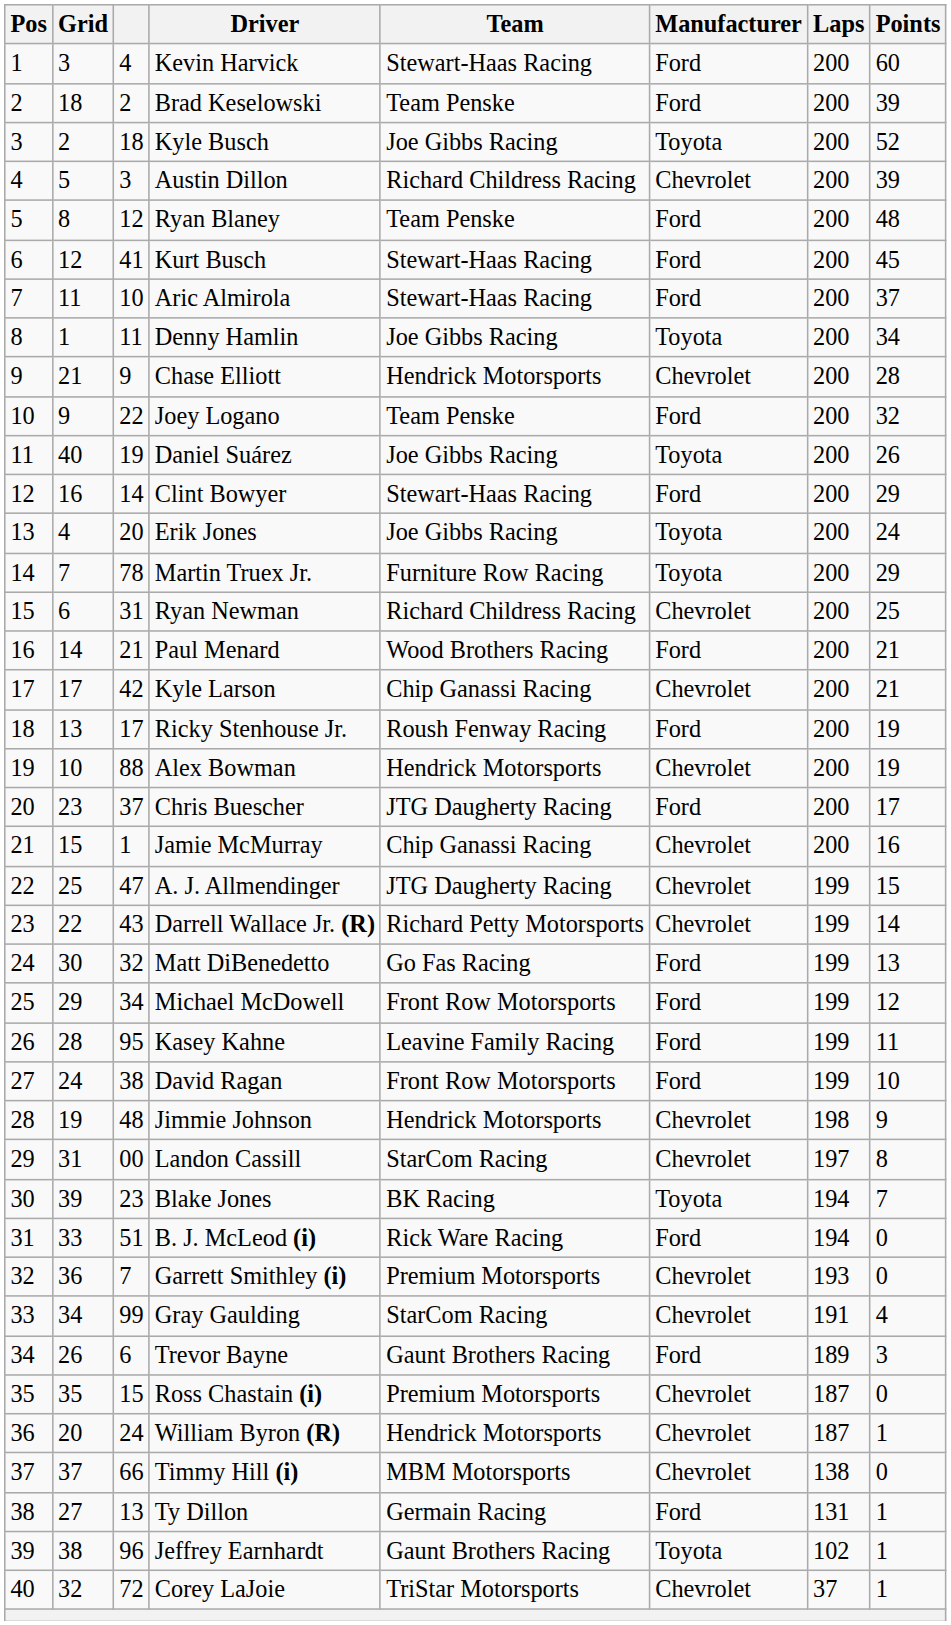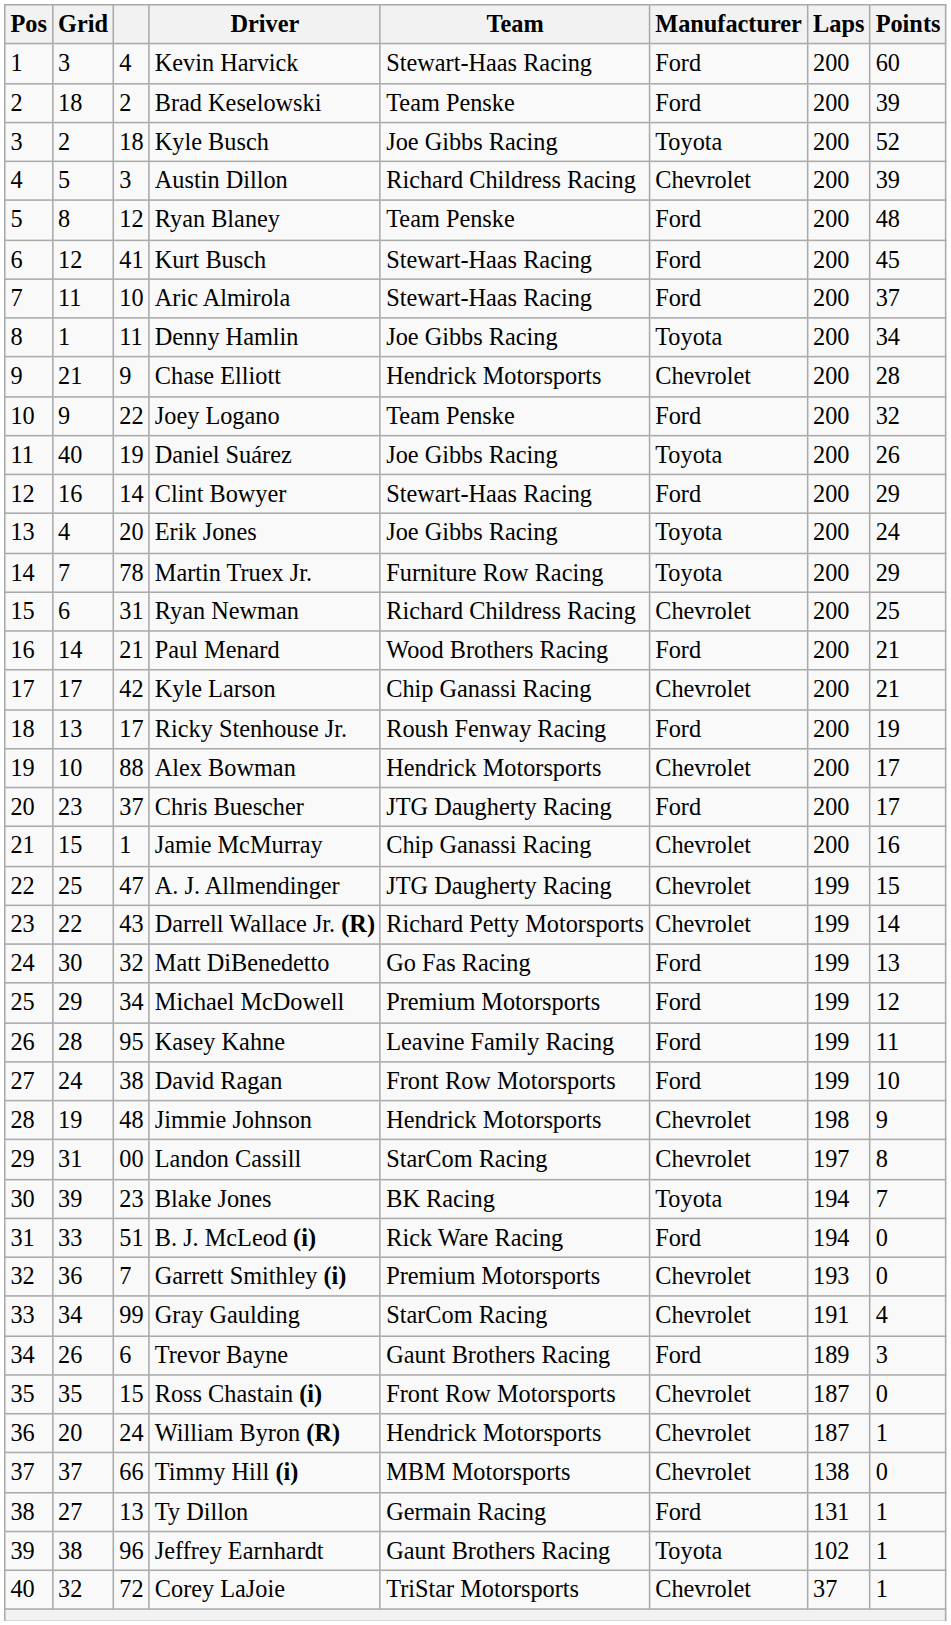 <table class="wikitable" style="font-size:98%">
 <tr>
 <th>Pos</th>
 <th>Grid</th>
 <th></th>
 <th>Driver</th>
 <th>Team</th>
 <th>Manufacturer</th>
 <th>Laps</th>
 <th>Points</th>
 </tr>
 <tr>
 <td>1</td>
 <td>3</td>
 <td>4</td>
 <td>Kevin Harvick</td>
 <td>Stewart-Haas Racing</td>
 <td>Ford</td>
 <td>200</td>
 <td>60</td>
 </tr>
 <tr>
 <td>2</td>
 <td>18</td>
 <td>2</td>
 <td>Brad Keselowski</td>
 <td>Team Penske</td>
 <td>Ford</td>
 <td>200</td>
 <td>39</td>
 </tr>
 <tr>
 <td>3</td>
 <td>2</td>
 <td>18</td>
 <td>Kyle Busch</td>
 <td>Joe Gibbs Racing</td>
 <td>Toyota</td>
 <td>200</td>
 <td>52</td>
 </tr>
 <tr>
 <td>4</td>
 <td>5</td>
 <td>3</td>
 <td>Austin Dillon</td>
 <td>Richard Childress Racing</td>
 <td>Chevrolet</td>
 <td>200</td>
 <td>39</td>
 </tr>
 <tr>
 <td>5</td>
 <td>8</td>
 <td>12</td>
 <td>Ryan Blaney</td>
 <td>Team Penske</td>
 <td>Ford</td>
 <td>200</td>
 <td>48</td>
 </tr>
 <tr>
 <td>6</td>
 <td>12</td>
 <td>41</td>
 <td>Kurt Busch</td>
 <td>Stewart-Haas Racing</td>
 <td>Ford</td>
 <td>200</td>
 <td>45</td>
 </tr>
 <tr>
 <td>7</td>
 <td>11</td>
 <td>10</td>
 <td>Aric Almirola</td>
 <td>Stewart-Haas Racing</td>
 <td>Ford</td>
 <td>200</td>
 <td>37</td>
 </tr>
 <tr>
 <td>8</td>
 <td>1</td>
 <td>11</td>
 <td>Denny Hamlin</td>
 <td>Joe Gibbs Racing</td>
 <td>Toyota</td>
 <td>200</td>
 <td>34</td>
 </tr>
 <tr>
 <td>9</td>
 <td>21</td>
 <td>9</td>
 <td>Chase Elliott</td>
 <td>Hendrick Motorsports</td>
 <td>Chevrolet</td>
 <td>200</td>
 <td>28</td>
 </tr>
 <tr>
 <td>10</td>
 <td>9</td>
 <td>22</td>
 <td>Joey Logano</td>
 <td>Team Penske</td>
 <td>Ford</td>
 <td>200</td>
 <td>32</td>
 </tr>
 <tr>
 <td>11</td>
 <td>40</td>
 <td>19</td>
 <td>Daniel Suárez</td>
 <td>Joe Gibbs Racing</td>
 <td>Toyota</td>
 <td>200</td>
 <td>26</td>
 </tr>
 <tr>
 <td>12</td>
 <td>16</td>
 <td>14</td>
 <td>Clint Bowyer</td>
 <td>Stewart-Haas Racing</td>
 <td>Ford</td>
 <td>200</td>
 <td>29</td>
 </tr>
 <tr>
 <td>13</td>
 <td>4</td>
 <td>20</td>
 <td>Erik Jones</td>
 <td>Joe Gibbs Racing</td>
 <td>Toyota</td>
 <td>200</td>
 <td>24</td>
 </tr>
 <tr>
 <td>14</td>
 <td>7</td>
 <td>78</td>
 <td>Martin Truex Jr.</td>
 <td>Furniture Row Racing</td>
 <td>Toyota</td>
 <td>200</td>
 <td>29</td>
 </tr>
 <tr>
 <td>15</td>
 <td>6</td>
 <td>31</td>
 <td>Ryan Newman</td>
 <td>Richard Childress Racing</td>
 <td>Chevrolet</td>
 <td>200</td>
 <td>25</td>
 </tr>
 <tr>
 <td>16</td>
 <td>14</td>
 <td>21</td>
 <td>Paul Menard</td>
 <td>Wood Brothers Racing</td>
 <td>Ford</td>
 <td>200</td>
 <td>21</td>
 </tr>
 <tr>
 <td>17</td>
 <td>17</td>
 <td>42</td>
 <td>Kyle Larson</td>
 <td>Chip Ganassi Racing</td>
 <td>Chevrolet</td>
 <td>200</td>
 <td>21</td>
 </tr>
 <tr>
 <td>18</td>
 <td>13</td>
 <td>17</td>
 <td>Ricky Stenhouse Jr.</td>
 <td>Roush Fenway Racing</td>
 <td>Ford</td>
 <td>200</td>
 <td>19</td>
 </tr>
 <tr>
 <td>19</td>
 <td>10</td>
 <td>88</td>
 <td>Alex Bowman</td>
 <td>Hendrick Motorsports</td>
 <td>Chevrolet</td>
 <td>200</td>
-<td>19</td>
+<td>17</td>
 </tr>
 <tr>
 <td>20</td>
 <td>23</td>
 <td>37</td>
 <td>Chris Buescher</td>
 <td>JTG Daugherty Racing</td>
 <td>Ford</td>
 <td>200</td>
 <td>17</td>
 </tr>
 <tr>
 <td>21</td>
 <td>15</td>
 <td>1</td>
 <td>Jamie McMurray</td>
 <td>Chip Ganassi Racing</td>
 <td>Chevrolet</td>
 <td>200</td>
 <td>16</td>
 </tr>
 <tr>
 <td>22</td>
 <td>25</td>
 <td>47</td>
 <td>A. J. Allmendinger</td>
 <td>JTG Daugherty Racing</td>
 <td>Chevrolet</td>
 <td>199</td>
 <td>15</td>
 </tr>
 <tr>
 <td>23</td>
 <td>22</td>
 <td>43</td>
 <td>Darrell Wallace Jr. <strong>(R)</strong></td>
 <td>Richard Petty Motorsports</td>
 <td>Chevrolet</td>
 <td>199</td>
 <td>14</td>
 </tr>
 <tr>
 <td>24</td>
 <td>30</td>
 <td>32</td>
 <td>Matt DiBenedetto</td>
 <td>Go Fas Racing</td>
 <td>Ford</td>
 <td>199</td>
 <td>13</td>
 </tr>
 <tr>
 <td>25</td>
 <td>29</td>
 <td>34</td>
 <td>Michael McDowell</td>
-<td>Front Row Motorsports</td>
+<td>Premium Motorsports</td>
 <td>Ford</td>
 <td>199</td>
 <td>12</td>
 </tr>
 <tr>
 <td>26</td>
 <td>28</td>
 <td>95</td>
 <td>Kasey Kahne</td>
 <td>Leavine Family Racing</td>
 <td>Ford</td>
 <td>199</td>
 <td>11</td>
 </tr>
 <tr>
 <td>27</td>
 <td>24</td>
 <td>38</td>
 <td>David Ragan</td>
 <td>Front Row Motorsports</td>
 <td>Ford</td>
 <td>199</td>
 <td>10</td>
 </tr>
 <tr>
 <td>28</td>
 <td>19</td>
 <td>48</td>
 <td>Jimmie Johnson</td>
 <td>Hendrick Motorsports</td>
 <td>Chevrolet</td>
 <td>198</td>
 <td>9</td>
 </tr>
 <tr>
 <td>29</td>
 <td>31</td>
 <td>00</td>
 <td>Landon Cassill</td>
 <td>StarCom Racing</td>
 <td>Chevrolet</td>
 <td>197</td>
 <td>8</td>
 </tr>
 <tr>
 <td>30</td>
 <td>39</td>
 <td>23</td>
 <td>Blake Jones</td>
 <td>BK Racing</td>
 <td>Toyota</td>
 <td>194</td>
 <td>7</td>
 </tr>
 <tr>
 <td>31</td>
 <td>33</td>
 <td>51</td>
 <td>B. J. McLeod <strong>(i)</strong></td>
 <td>Rick Ware Racing</td>
 <td>Ford</td>
 <td>194</td>
 <td>0</td>
 </tr>
 <tr>
 <td>32</td>
 <td>36</td>
 <td>7</td>
 <td>Garrett Smithley <strong>(i)</strong></td>
 <td>Premium Motorsports</td>
 <td>Chevrolet</td>
 <td>193</td>
 <td>0</td>
 </tr>
 <tr>
 <td>33</td>
 <td>34</td>
 <td>99</td>
 <td>Gray Gaulding</td>
 <td>StarCom Racing</td>
 <td>Chevrolet</td>
 <td>191</td>
 <td>4</td>
 </tr>
 <tr>
 <td>34</td>
 <td>26</td>
 <td>6</td>
 <td>Trevor Bayne</td>
 <td>Gaunt Brothers Racing</td>
 <td>Ford</td>
 <td>189</td>
 <td>3</td>
 </tr>
 <tr>
 <td>35</td>
 <td>35</td>
 <td>15</td>
 <td>Ross Chastain <strong>(i)</strong></td>
-<td>Premium Motorsports</td>
+<td>Front Row Motorsports</td>
 <td>Chevrolet</td>
 <td>187</td>
 <td>0</td>
 </tr>
 <tr>
 <td>36</td>
 <td>20</td>
 <td>24</td>
 <td>William Byron <strong>(R)</strong></td>
 <td>Hendrick Motorsports</td>
 <td>Chevrolet</td>
 <td>187</td>
 <td>1</td>
 </tr>
 <tr>
 <td>37</td>
 <td>37</td>
 <td>66</td>
 <td>Timmy Hill <strong>(i)</strong></td>
 <td>MBM Motorsports</td>
 <td>Chevrolet</td>
 <td>138</td>
 <td>0</td>
 </tr>
 <tr>
 <td>38</td>
 <td>27</td>
 <td>13</td>
 <td>Ty Dillon</td>
 <td>Germain Racing</td>
 <td>Ford</td>
 <td>131</td>
 <td>1</td>
 </tr>
 <tr>
 <td>39</td>
 <td>38</td>
 <td>96</td>
 <td>Jeffrey Earnhardt</td>
 <td>Gaunt Brothers Racing</td>
 <td>Toyota</td>
 <td>102</td>
 <td>1</td>
 </tr>
 <tr>
 <td>40</td>
 <td>32</td>
 <td>72</td>
 <td>Corey LaJoie</td>
 <td>TriStar Motorsports</td>
 <td>Chevrolet</td>
 <td>37</td>
 <td>1</td>
 </tr>
 <tr>
 <th colspan="8"></th>
 </tr>
 </table>
